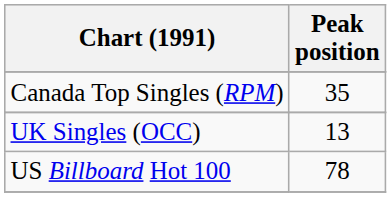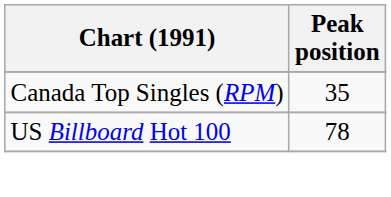 <table class="wikitable sortable">
 <tr>
 <th align="left">Chart (1991)</th>
 <th align="center">Peak<br>position</th>
 </tr>
 <tr>
 </tr>
 <tr>
 <td align="left">Canada Top Singles (<em><a href='#'>RPM</a></em>)</td>
 <td align="center">35</td>
 </tr>
 <tr>
 </tr>
 <tr>
 </tr>
 <tr>
 </tr>
 <tr>
 </tr>
 <tr>
-<td align="left"><a href='#'>UK Singles</a> (<a href='#'>OCC</a>)</td>
-<td align="center">13</td>
-</tr>
-<tr>
 <td align="left">US <em><a href='#'>Billboard</a></em> <a href='#'>Hot 100</a></td>
 <td align="center">78</td>
 </tr>
 <tr>
 </tr>
 </table>
